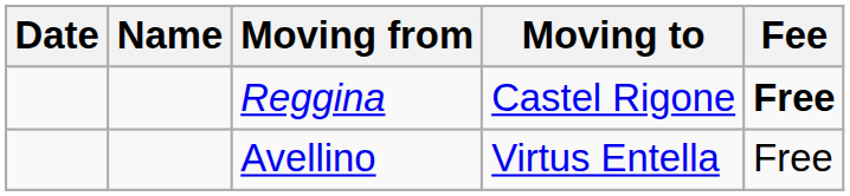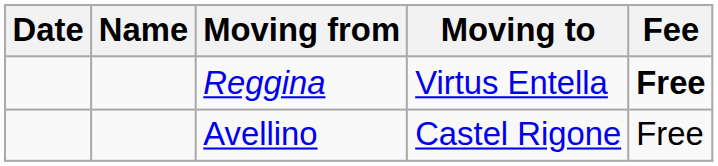 <table class="wikitable sortable">
 <tr>
 <th>Date</th>
 <th>Name</th>
 <th>Moving from</th>
 <th>Moving to</th>
 <th>Fee</th>
 </tr>
 <tr>
 <td></td>
 <td></td>
 <td><em><a href='#'>Reggina</a></em></td>
-<td><a href='#'>Castel Rigone</a></td>
+<td><a href='#'>Virtus Entella</a></td>
 <td><strong> Free</strong></td>
 </tr>
 <tr>
 <td></td>
 <td></td>
 <td><a href='#'>Avellino</a></td>
-<td><a href='#'>Virtus Entella</a></td>
+<td><a href='#'>Castel Rigone</a></td>
 <td> Free</td>
 </tr>
 </table>
